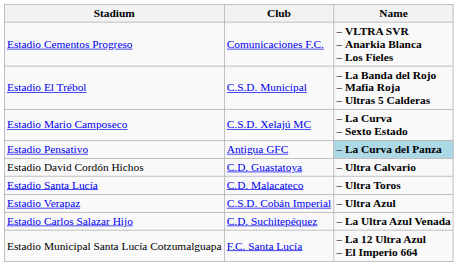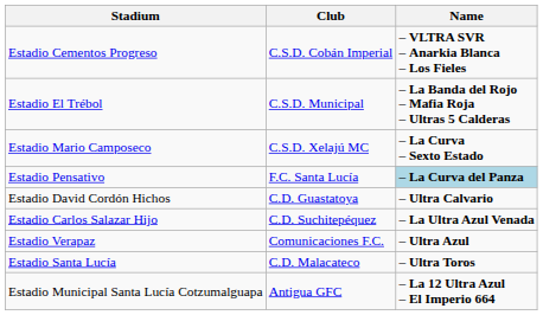 <table class="wikitable">
 <tr>
 <th>Stadium</th>
 <th>Club</th>
 <th>Name</th>
 </tr>
 <tr>
 <td><a href='#'>Estadio Cementos Progreso</a></td>
-<td><a href='#'>Comunicaciones F.C.</a></td>
+<td><a href='#'>C.S.D. Cobán Imperial</a></td>
 <td>– <strong>VLTRA SVR</strong><br>– <strong>Anarkia Blanca</strong><br>– <strong>Los Fieles</strong></td>
 </tr>
 <tr>
 <td><a href='#'>Estadio El Trébol</a></td>
 <td><a href='#'>C.S.D. Municipal</a></td>
 <td>– <strong>La Banda del Rojo</strong><br>– <strong>Mafia Roja</strong><br>– <strong>Ultras 5 Calderas</strong></td>
 </tr>
 <tr>
 <td><a href='#'>Estadio Mario Camposeco</a></td>
 <td><a href='#'>C.S.D. Xelajú MC</a></td>
 <td>– <strong>La Curva</strong><br>– <strong>Sexto Estado</strong></td>
 </tr>
 <tr>
 <td><a href='#'>Estadio Pensativo</a></td>
-<td><a href='#'>Antigua GFC</a></td>
+<td><a href='#'>F.C. Santa Lucía</a></td>
 <td style="background: lightblue;">– <strong>La Curva del Panza</strong></td>
 </tr>
 <tr>
 <td>Estadio David Cordón Hichos</td>
 <td><a href='#'>C.D. Guastatoya</a></td>
 <td>– <strong>Ultra Calvario</strong></td>
 </tr>
 <tr>
+<td><a href='#'>Estadio Carlos Salazar Hijo</a></td>
+<td><a href='#'>C.D. Suchitepéquez</a></td>
+<td>– <strong>La Ultra Azul Venada</strong></td>
+</tr>
+<tr>
+<td><a href='#'>Estadio Verapaz</a></td>
+<td><a href='#'>Comunicaciones F.C.</a></td>
+<td>– <strong>Ultra Azul</strong></td>
+</tr>
+<tr>
 <td><a href='#'>Estadio Santa Lucía</a></td>
 <td><a href='#'>C.D. Malacateco</a></td>
 <td>– <strong>Ultra Toros</strong></td>
 </tr>
 <tr>
-<td><a href='#'>Estadio Verapaz</a></td>
-<td><a href='#'>C.S.D. Cobán Imperial</a></td>
-<td>– <strong>Ultra Azul</strong></td>
-</tr>
-<tr>
-<td><a href='#'>Estadio Carlos Salazar Hijo</a></td>
-<td><a href='#'>C.D. Suchitepéquez</a></td>
-<td>– <strong>La Ultra Azul Venada</strong></td>
-</tr>
-<tr>
 <td>Estadio Municipal Santa Lucía Cotzumalguapa</td>
-<td><a href='#'>F.C. Santa Lucía</a></td>
+<td><a href='#'>Antigua GFC</a></td>
 <td>– <strong>La 12 Ultra Azul</strong><br>– <strong>El Imperio 664</strong></td>
 </tr>
 </table>
